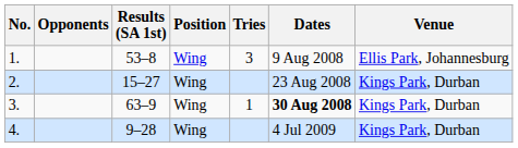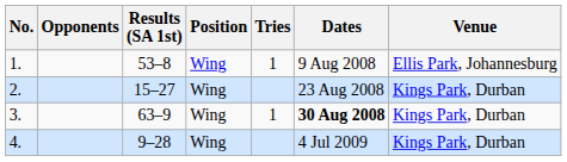 <table class="wikitable sortable">
 <tr>
 <th>No.</th>
 <th>Opponents</th>
 <th>Results<br>(SA 1st)</th>
 <th>Position</th>
 <th>Tries</th>
 <th>Dates</th>
 <th>Venue</th>
 </tr>
 <tr>
 <td>1.</td>
 <td></td>
 <td align="center">53–8</td>
 <td><a href='#'>Wing</a></td>
-<td align="center">3</td>
+<td align="center">1</td>
 <td>9 Aug 2008</td>
 <td><a href='#'>Ellis Park</a>, Johannesburg</td>
 </tr>
 <tr style="background: #D0E6FF;">
 <td>2.</td>
 <td></td>
 <td align="center">15–27</td>
 <td>Wing</td>
 <td></td>
 <td>23 Aug 2008</td>
 <td><a href='#'>Kings Park</a>, Durban</td>
 </tr>
 <tr>
 <td>3.</td>
 <td></td>
 <td align="center">63–9</td>
 <td>Wing</td>
 <td align="center">1</td>
 <td><strong>30 Aug 2008</strong></td>
 <td><a href='#'>Kings Park</a>, Durban</td>
 </tr>
 <tr style="background: #D0E6FF;">
 <td>4.</td>
 <td></td>
 <td align="center">9–28</td>
 <td>Wing</td>
 <td></td>
 <td>4 Jul 2009</td>
 <td><a href='#'>Kings Park</a>, Durban</td>
 </tr>
 </table>
